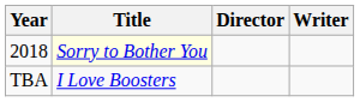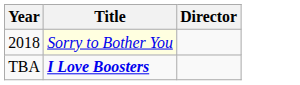 <table class="wikitable">
 <tr>
 <th scope="col">Year</th>
 <th scope="col">Title</th>
 <th scope="col">Director</th>
-<th scope="col">Writer</th>
 </tr>
 <tr>
 <td>2018</td>
 <td style="background: lightyellow;"><em><a href='#'>Sorry to Bother You</a></em></td>
 <td></td>
-<td></td>
 </tr>
 <tr>
 <td>TBA</td>
-<td><em><a href='#'>I Love Boosters</a></em></td>
-<td></td>
+<td><strong><em><a href='#'>I Love Boosters</a></em></strong></td>
 <td></td>
 </tr>
 </table>
